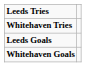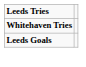 <table class="wikitable" style="font-size:85%;">
 <tr>
 <td><strong>Leeds Tries</strong></td>
 <td></td>
 </tr>
 <tr>
 <td><strong>Whitehaven Tries</strong></td>
 <td></td>
 </tr>
 <tr>
 <td><strong>Leeds Goals</strong></td>
 <td></td>
 </tr>
-<tr>
-<td><strong>Whitehaven Goals</strong></td>
-<td></td>
-</tr>
 </table>
